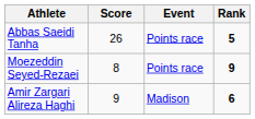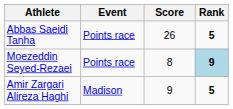 <table class="wikitable" width="50%" style="text-align:center; font-size:90%">
 <tr>
 <th width="30%">Athlete</th>
+<th width="25%">Event</th>
 <th width="20%">Score</th>
-<th width="25%">Event</th>
 <th width="10%">Rank</th>
 </tr>
 <tr>
 <td align="left"><a href='#'>Abbas Saeidi Tanha</a></td>
+<td align="left"><a href='#'>Points race</a></td>
 <td>26</td>
-<td align="left"><a href='#'>Points race</a></td>
 <td><strong>5</strong></td>
 </tr>
 <tr>
 <td align="left"><a href='#'>Moezeddin Seyed-Rezaei</a></td>
+<td align="left"><a href='#'>Points race</a></td>
 <td>8</td>
-<td align="left"><a href='#'>Points race</a></td>
-<td><strong>9</strong></td>
+<td style="background: lightblue;"><strong>9</strong></td>
 </tr>
 <tr>
 <td align="left"><a href='#'>Amir Zargari</a><br><a href='#'>Alireza Haghi</a></td>
+<td align="left"><a href='#'>Madison</a></td>
 <td>9</td>
-<td align="left"><a href='#'>Madison</a></td>
-<td><strong>6</strong></td>
+<td><strong>5</strong></td>
 </tr>
 </table>
